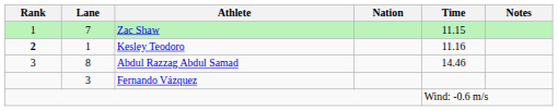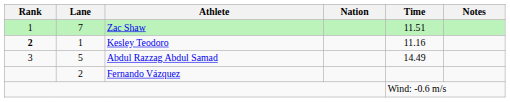 <table class="wikitable sortable" style="text-align:center;width: 65%;">
 <tr>
 <th scope="col">Rank</th>
 <th scope="col">Lane</th>
 <th scope="col">Athlete</th>
 <th scope="col">Nation</th>
 <th scope="col">Time</th>
 <th scope="col">Notes</th>
 </tr>
 <tr bgcolor=bbf3bb>
 <td>1</td>
 <td>7</td>
 <td align=left><a href='#'>Zac Shaw</a></td>
 <td align=left></td>
-<td>11.15</td>
+<td>11.51</td>
 <td></td>
 </tr>
 <tr>
 <td><strong>2</strong></td>
 <td>1</td>
 <td align=left><a href='#'>Kesley Teodoro</a></td>
 <td align=left></td>
 <td>11.16</td>
 <td></td>
 </tr>
 <tr>
 <td>3</td>
-<td>8</td>
+<td>5</td>
 <td align=left><a href='#'>Abdul Razzag Abdul Samad</a></td>
 <td align=left></td>
-<td>14.46</td>
+<td>14.49</td>
 <td></td>
 </tr>
 <tr>
 <td></td>
-<td>3</td>
+<td>2</td>
 <td align=left><a href='#'>Fernando Vázquez</a></td>
 <td align=left></td>
 <td></td>
 <td></td>
 </tr>
 <tr class="sortbottom">
 <td colspan="4"></td>
 <td colspan="2" style="text-align:left;">Wind: -0.6 m/s</td>
 </tr>
 </table>
